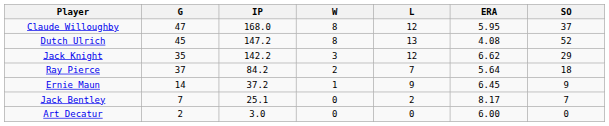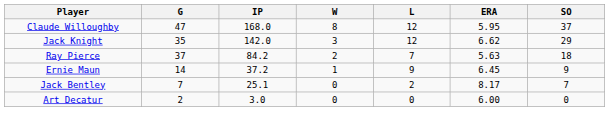 <table class="wikitable sortable">
 <tr>
 <th bgcolor="#DDDDFF" width="16%">Player</th>
 <th bgcolor="#DDDDFF" width="9%">G</th>
 <th bgcolor="#DDDDFF" width="9%">IP</th>
 <th bgcolor="#DDDDFF" width="9%">W</th>
 <th bgcolor="#DDDDFF" width="9%">L</th>
 <th bgcolor="#DDDDFF" width="9%">ERA</th>
 <th bgcolor="#DDDDFF" width="9%">SO</th>
 </tr>
 <tr align="center">
 <td><a href='#'>Claude Willoughby</a></td>
 <td>47</td>
 <td>168.0</td>
 <td>8</td>
 <td>12</td>
 <td>5.95</td>
 <td>37</td>
 </tr>
 <tr align=center>
-<td><a href='#'>Dutch Ulrich</a></td>
-<td>45</td>
-<td>147.2</td>
-<td>8</td>
-<td>13</td>
-<td>4.08</td>
-<td>52</td>
-</tr>
-<tr align=center>
 <td><a href='#'>Jack Knight</a></td>
 <td>35</td>
-<td>142.2</td>
+<td>142.0</td>
 <td>3</td>
 <td>12</td>
 <td>6.62</td>
 <td>29</td>
 </tr>
 <tr align=center>
 <td><a href='#'>Ray Pierce</a></td>
 <td>37</td>
 <td>84.2</td>
 <td>2</td>
 <td>7</td>
-<td>5.64</td>
+<td>5.63</td>
 <td>18</td>
 </tr>
 <tr align=center>
 <td><a href='#'>Ernie Maun</a></td>
 <td>14</td>
 <td>37.2</td>
 <td>1</td>
 <td>9</td>
 <td>6.45</td>
 <td>9</td>
 </tr>
 <tr align=center>
 <td><a href='#'>Jack Bentley</a></td>
 <td>7</td>
 <td>25.1</td>
 <td>0</td>
 <td>2</td>
 <td>8.17</td>
 <td>7</td>
 </tr>
 <tr align=center>
 <td><a href='#'>Art Decatur</a></td>
 <td>2</td>
 <td>3.0</td>
 <td>0</td>
 <td>0</td>
 <td>6.00</td>
 <td>0</td>
 </tr>
 </table>
